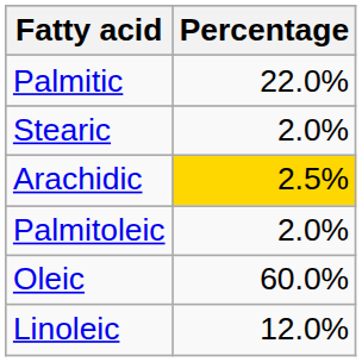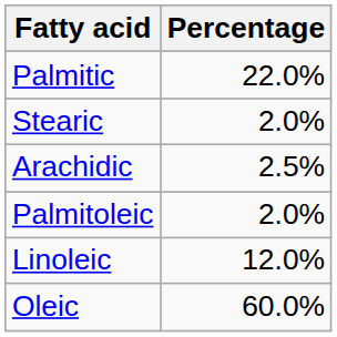 <table class="wikitable">
 <tr>
 <th>Fatty acid</th>
 <th>Percentage</th>
 </tr>
 <tr>
 <td><a href='#'>Palmitic</a></td>
 <td align="right">22.0%</td>
 </tr>
 <tr>
 <td><a href='#'>Stearic</a></td>
 <td align="right">2.0%</td>
 </tr>
 <tr>
 <td><a href='#'>Arachidic</a></td>
-<td align="right" style="background: gold;">2.5%</td>
+<td align="right">2.5%</td>
 </tr>
 <tr>
 <td><a href='#'>Palmitoleic</a></td>
 <td align="right">2.0%</td>
 </tr>
 <tr>
+<td><a href='#'>Linoleic</a></td>
+<td align="right">12.0%</td>
+</tr>
+<tr>
 <td><a href='#'>Oleic</a></td>
 <td align="right">60.0%</td>
 </tr>
-<tr>
-<td><a href='#'>Linoleic</a></td>
-<td align="right">12.0%</td>
-</tr>
 </table>
